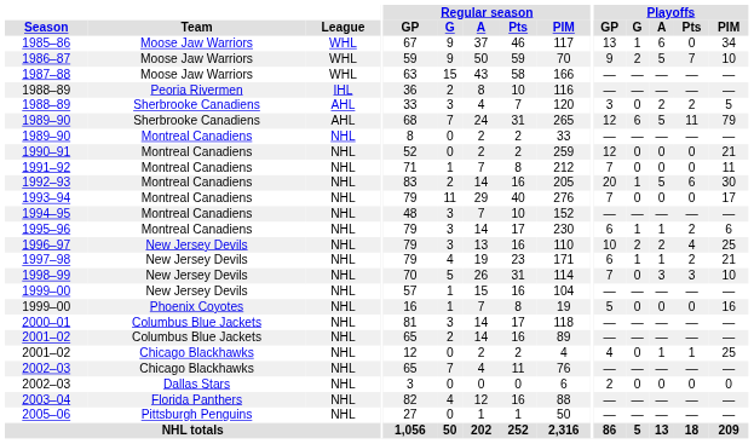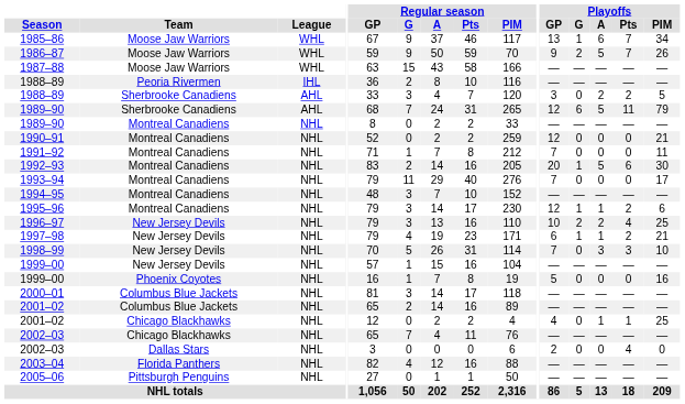 <table border="0" cellpadding="1" cellspacing="0" style="text-align:center; width:60em">
 <tr bgcolor="#e0e0e0">
 <th colspan="3" bgcolor="#ffffff"></th>
 <th rowspan="99" bgcolor="#ffffff"></th>
 <th colspan="5"><a href='#'>Regular season</a></th>
 <th rowspan="99" bgcolor="#ffffff"></th>
 <th colspan="5"><a href='#'>Playoffs</a></th>
 </tr>
 <tr bgcolor="#e0e0e0">
 <th><a href='#'>Season</a></th>
 <th>Team</th>
 <th>League</th>
 <th>GP</th>
 <th><a href='#'>G</a></th>
 <th><a href='#'>A</a></th>
 <th><a href='#'>Pts</a></th>
 <th><a href='#'>PIM</a></th>
 <th>GP</th>
 <th>G</th>
 <th>A</th>
 <th>Pts</th>
 <th>PIM</th>
 </tr>
 <tr ALIGN="center">
 <td><a href='#'>1985–86</a></td>
 <td><a href='#'>Moose Jaw Warriors</a></td>
 <td><a href='#'>WHL</a></td>
 <td>67</td>
 <td>9</td>
 <td>37</td>
 <td>46</td>
 <td>117</td>
 <td>13</td>
 <td>1</td>
 <td>6</td>
-<td>0</td>
+<td>7</td>
 <td>34</td>
 </tr>
 <tr ALIGN="center" bgcolor="#f0f0f0">
 <td><a href='#'>1986–87</a></td>
 <td>Moose Jaw Warriors</td>
 <td>WHL</td>
 <td>59</td>
 <td>9</td>
 <td>50</td>
 <td>59</td>
 <td>70</td>
 <td>9</td>
 <td>2</td>
 <td>5</td>
 <td>7</td>
-<td>10</td>
+<td>26</td>
 </tr>
 <tr ALIGN="center">
 <td><a href='#'>1987–88</a></td>
 <td>Moose Jaw Warriors</td>
 <td>WHL</td>
 <td>63</td>
 <td>15</td>
 <td>43</td>
 <td>58</td>
 <td>166</td>
 <td>—</td>
 <td>—</td>
 <td>—</td>
 <td>—</td>
 <td>—</td>
 </tr>
 <tr ALIGN="center" bgcolor="#f0f0f0">
 <td>1988–89</td>
 <td><a href='#'>Peoria Rivermen</a></td>
 <td><a href='#'>IHL</a></td>
 <td>36</td>
 <td>2</td>
 <td>8</td>
 <td>10</td>
 <td>116</td>
 <td>—</td>
 <td>—</td>
 <td>—</td>
 <td>—</td>
 <td>—</td>
 </tr>
 <tr ALIGN="center">
 <td><a href='#'>1988–89</a></td>
 <td><a href='#'>Sherbrooke Canadiens</a></td>
 <td><a href='#'>AHL</a></td>
 <td>33</td>
 <td>3</td>
 <td>4</td>
 <td>7</td>
 <td>120</td>
 <td>3</td>
 <td>0</td>
 <td>2</td>
 <td>2</td>
 <td>5</td>
 </tr>
 <tr ALIGN="center" bgcolor="#f0f0f0">
 <td><a href='#'>1989–90</a></td>
 <td>Sherbrooke Canadiens</td>
 <td>AHL</td>
 <td>68</td>
 <td>7</td>
 <td>24</td>
 <td>31</td>
 <td>265</td>
 <td>12</td>
 <td>6</td>
 <td>5</td>
 <td>11</td>
 <td>79</td>
 </tr>
 <tr ALIGN="center">
 <td><a href='#'>1989–90</a></td>
 <td><a href='#'>Montreal Canadiens</a></td>
 <td><a href='#'>NHL</a></td>
 <td>8</td>
 <td>0</td>
 <td>2</td>
 <td>2</td>
 <td>33</td>
 <td>—</td>
 <td>—</td>
 <td>—</td>
 <td>—</td>
 <td>—</td>
 </tr>
 <tr ALIGN="center" bgcolor="#f0f0f0">
 <td><a href='#'>1990–91</a></td>
 <td>Montreal Canadiens</td>
 <td>NHL</td>
 <td>52</td>
 <td>0</td>
 <td>2</td>
 <td>2</td>
 <td>259</td>
 <td>12</td>
 <td>0</td>
 <td>0</td>
 <td>0</td>
 <td>21</td>
 </tr>
 <tr ALIGN="center">
 <td><a href='#'>1991–92</a></td>
 <td>Montreal Canadiens</td>
 <td>NHL</td>
 <td>71</td>
 <td>1</td>
 <td>7</td>
 <td>8</td>
 <td>212</td>
 <td>7</td>
 <td>0</td>
 <td>0</td>
 <td>0</td>
 <td>11</td>
 </tr>
 <tr ALIGN="center" bgcolor="#f0f0f0">
 <td><a href='#'>1992–93</a></td>
 <td>Montreal Canadiens</td>
 <td>NHL</td>
 <td>83</td>
 <td>2</td>
 <td>14</td>
 <td>16</td>
 <td>205</td>
 <td>20</td>
 <td>1</td>
 <td>5</td>
 <td>6</td>
 <td>30</td>
 </tr>
 <tr ALIGN="center">
 <td><a href='#'>1993–94</a></td>
 <td>Montreal Canadiens</td>
 <td>NHL</td>
 <td>79</td>
 <td>11</td>
 <td>29</td>
 <td>40</td>
 <td>276</td>
 <td>7</td>
 <td>0</td>
 <td>0</td>
 <td>0</td>
 <td>17</td>
 </tr>
 <tr ALIGN="center" bgcolor="#f0f0f0">
 <td><a href='#'>1994–95</a></td>
 <td>Montreal Canadiens</td>
 <td>NHL</td>
 <td>48</td>
 <td>3</td>
 <td>7</td>
 <td>10</td>
 <td>152</td>
 <td>—</td>
 <td>—</td>
 <td>—</td>
 <td>—</td>
 <td>—</td>
 </tr>
 <tr ALIGN="center">
 <td><a href='#'>1995–96</a></td>
 <td>Montreal Canadiens</td>
 <td>NHL</td>
 <td>79</td>
 <td>3</td>
 <td>14</td>
 <td>17</td>
 <td>230</td>
-<td>6</td>
+<td>12</td>
 <td>1</td>
 <td>1</td>
 <td>2</td>
 <td>6</td>
 </tr>
 <tr ALIGN="center" bgcolor="#f0f0f0">
 <td><a href='#'>1996–97</a></td>
 <td><a href='#'>New Jersey Devils</a></td>
 <td>NHL</td>
 <td>79</td>
 <td>3</td>
 <td>13</td>
 <td>16</td>
 <td>110</td>
 <td>10</td>
 <td>2</td>
 <td>2</td>
 <td>4</td>
 <td>25</td>
 </tr>
 <tr ALIGN="center">
 <td><a href='#'>1997–98</a></td>
 <td>New Jersey Devils</td>
 <td>NHL</td>
 <td>79</td>
 <td>4</td>
 <td>19</td>
 <td>23</td>
 <td>171</td>
 <td>6</td>
 <td>1</td>
 <td>1</td>
 <td>2</td>
 <td>21</td>
 </tr>
 <tr ALIGN="center" bgcolor="#f0f0f0">
 <td><a href='#'>1998–99</a></td>
 <td>New Jersey Devils</td>
 <td>NHL</td>
 <td>70</td>
 <td>5</td>
 <td>26</td>
 <td>31</td>
 <td>114</td>
 <td>7</td>
 <td>0</td>
 <td>3</td>
 <td>3</td>
 <td>10</td>
 </tr>
 <tr ALIGN="center">
 <td><a href='#'>1999–00</a></td>
 <td>New Jersey Devils</td>
 <td>NHL</td>
 <td>57</td>
 <td>1</td>
 <td>15</td>
 <td>16</td>
 <td>104</td>
 <td>—</td>
 <td>—</td>
 <td>—</td>
 <td>—</td>
 <td>—</td>
 </tr>
 <tr ALIGN="center" bgcolor="#f0f0f0">
 <td>1999–00</td>
 <td><a href='#'>Phoenix Coyotes</a></td>
 <td>NHL</td>
 <td>16</td>
 <td>1</td>
 <td>7</td>
 <td>8</td>
 <td>19</td>
 <td>5</td>
 <td>0</td>
 <td>0</td>
 <td>0</td>
 <td>16</td>
 </tr>
 <tr ALIGN="center">
 <td><a href='#'>2000–01</a></td>
 <td><a href='#'>Columbus Blue Jackets</a></td>
 <td>NHL</td>
 <td>81</td>
 <td>3</td>
 <td>14</td>
 <td>17</td>
 <td>118</td>
 <td>—</td>
 <td>—</td>
 <td>—</td>
 <td>—</td>
 <td>—</td>
 </tr>
 <tr ALIGN="center" bgcolor="#f0f0f0">
 <td><a href='#'>2001–02</a></td>
 <td>Columbus Blue Jackets</td>
 <td>NHL</td>
 <td>65</td>
 <td>2</td>
 <td>14</td>
 <td>16</td>
 <td>89</td>
 <td>—</td>
 <td>—</td>
 <td>—</td>
 <td>—</td>
 <td>—</td>
 </tr>
 <tr ALIGN="center">
 <td>2001–02</td>
 <td><a href='#'>Chicago Blackhawks</a></td>
 <td>NHL</td>
 <td>12</td>
 <td>0</td>
 <td>2</td>
 <td>2</td>
 <td>4</td>
 <td>4</td>
 <td>0</td>
 <td>1</td>
 <td>1</td>
 <td>25</td>
 </tr>
 <tr ALIGN="center" bgcolor="#f0f0f0">
 <td><a href='#'>2002–03</a></td>
 <td>Chicago Blackhawks</td>
 <td>NHL</td>
 <td>65</td>
 <td>7</td>
 <td>4</td>
 <td>11</td>
 <td>76</td>
 <td>—</td>
 <td>—</td>
 <td>—</td>
 <td>—</td>
 <td>—</td>
 </tr>
 <tr ALIGN="center">
 <td>2002–03</td>
 <td><a href='#'>Dallas Stars</a></td>
 <td>NHL</td>
 <td>3</td>
 <td>0</td>
 <td>0</td>
 <td>0</td>
 <td>6</td>
 <td>2</td>
 <td>0</td>
 <td>0</td>
-<td>0</td>
+<td>4</td>
 <td>0</td>
 </tr>
 <tr ALIGN="center" bgcolor="#f0f0f0">
 <td><a href='#'>2003–04</a></td>
 <td><a href='#'>Florida Panthers</a></td>
 <td>NHL</td>
 <td>82</td>
 <td>4</td>
 <td>12</td>
 <td>16</td>
 <td>88</td>
 <td>—</td>
 <td>—</td>
 <td>—</td>
 <td>—</td>
 <td>—</td>
 </tr>
 <tr ALIGN="center">
 <td><a href='#'>2005–06</a></td>
 <td><a href='#'>Pittsburgh Penguins</a></td>
 <td>NHL</td>
 <td>27</td>
 <td>0</td>
 <td>1</td>
 <td>1</td>
 <td>50</td>
 <td>—</td>
 <td>—</td>
 <td>—</td>
 <td>—</td>
 <td>—</td>
 </tr>
 <tr bgcolor="#e0e0e0">
 <th colspan="3">NHL totals</th>
 <th>1,056</th>
 <th>50</th>
 <th>202</th>
 <th>252</th>
 <th>2,316</th>
 <th>86</th>
 <th>5</th>
 <th>13</th>
 <th>18</th>
 <th>209</th>
 </tr>
 </table>
